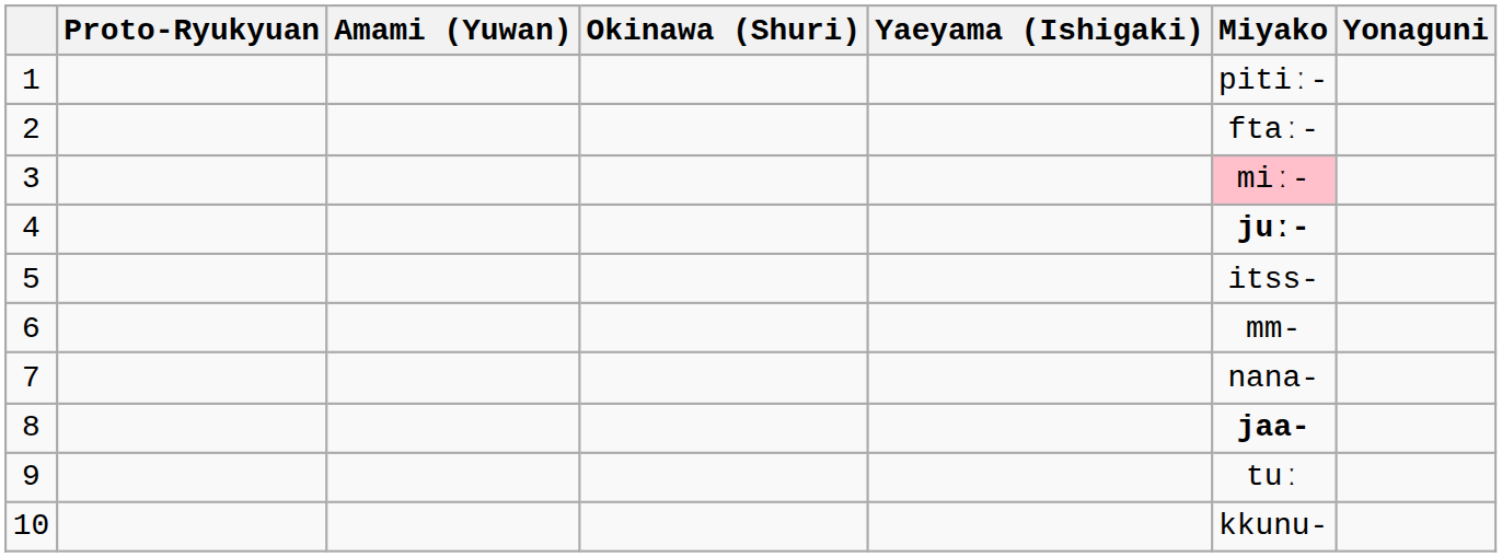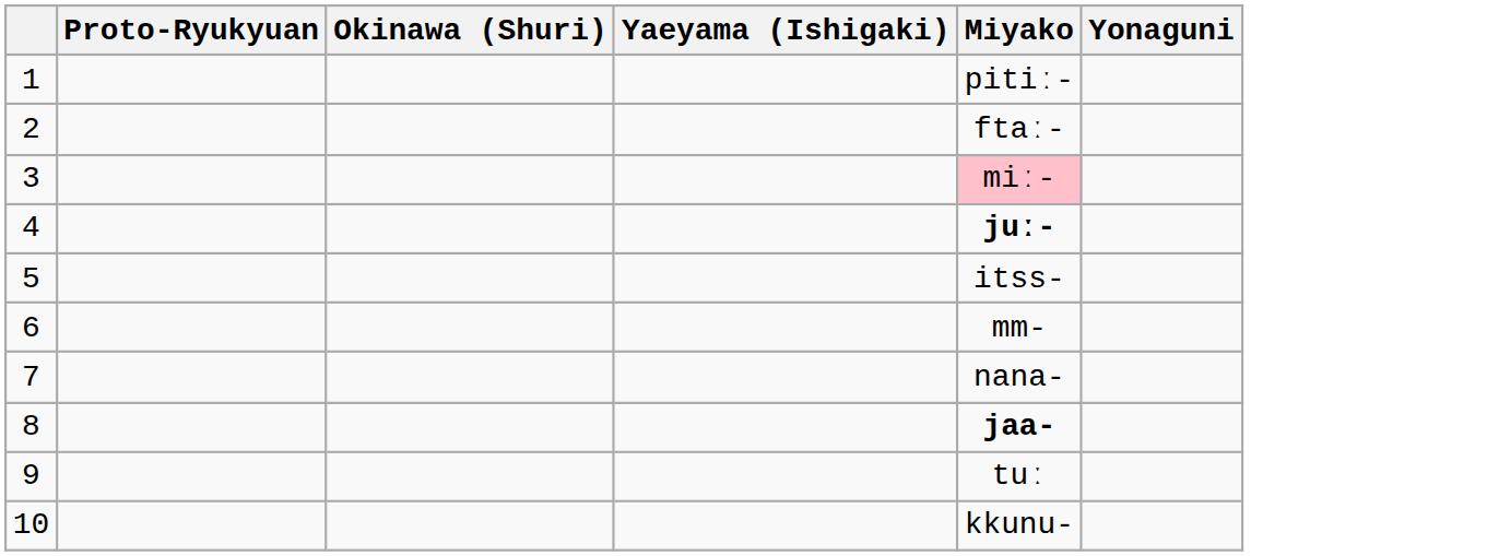 <table class="wikitable" style="text-align: center;">
 <tr>
 <th></th>
 <th>Proto-Ryukyuan</th>
-<th>Amami (Yuwan)</th>
 <th>Okinawa (Shuri)</th>
 <th>Yaeyama (Ishigaki)</th>
 <th>Miyako</th>
 <th>Yonaguni</th>
 </tr>
 <tr>
 <td>1</td>
-<td></td>
 <td></td>
 <td></td>
 <td></td>
 <td>pitiː-</td>
 <td></td>
 </tr>
 <tr>
 <td>2</td>
 <td></td>
 <td></td>
 <td></td>
-<td></td>
 <td>ftaː-</td>
 <td></td>
 </tr>
 <tr>
 <td>3</td>
-<td></td>
 <td></td>
 <td></td>
 <td></td>
 <td style="background: pink;">miː-</td>
 <td></td>
 </tr>
 <tr>
 <td>4</td>
 <td></td>
 <td></td>
 <td></td>
-<td></td>
 <td><strong>juː-</strong></td>
 <td></td>
 </tr>
 <tr>
 <td>5</td>
-<td></td>
 <td></td>
 <td></td>
 <td></td>
 <td>itss-</td>
 <td></td>
 </tr>
 <tr>
 <td>6</td>
 <td></td>
 <td></td>
 <td></td>
-<td></td>
 <td>mm-</td>
 <td></td>
 </tr>
 <tr>
 <td>7</td>
-<td></td>
 <td></td>
 <td></td>
 <td></td>
 <td>nana-</td>
 <td></td>
 </tr>
 <tr>
 <td>8</td>
 <td></td>
 <td></td>
 <td></td>
-<td></td>
 <td><strong>jaa-</strong></td>
 <td></td>
 </tr>
 <tr>
 <td>9</td>
-<td></td>
 <td></td>
 <td></td>
 <td></td>
 <td>tuː</td>
 <td></td>
 </tr>
 <tr>
 <td>10</td>
 <td></td>
 <td></td>
 <td></td>
-<td></td>
 <td>kkunu-</td>
 <td></td>
 </tr>
 </table>
